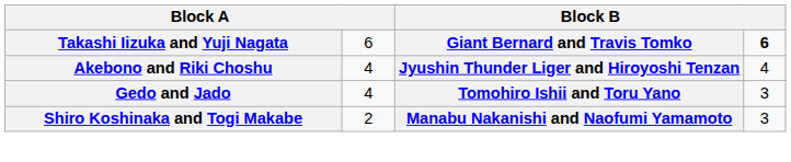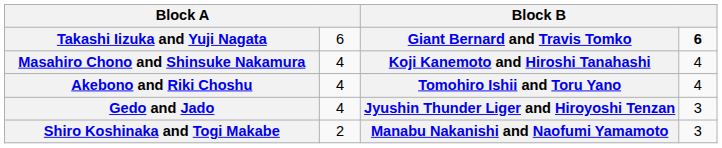 <table class="wikitable" style="margin: 1em auto 1em auto;text-align:center">
 <tr>
 <th colspan="2" style="width:50%">Block A</th>
 <th colspan="2" style="width:50%">Block B</th>
 </tr>
 <tr>
 <th><a href='#'>Takashi Iizuka</a> and <a href='#'>Yuji Nagata</a></th>
 <td style="width:35px">6</td>
 <th><a href='#'>Giant Bernard</a> and <a href='#'>Travis Tomko</a></th>
 <td style="width:35px"><strong>6</strong></td>
 </tr>
 <tr>
+<th><a href='#'>Masahiro Chono</a> and <a href='#'>Shinsuke Nakamura</a></th>
+<td>4</td>
+<th><a href='#'>Koji Kanemoto</a> and <a href='#'>Hiroshi Tanahashi</a></th>
+<td>4</td>
+</tr>
+<tr>
 <th><a href='#'>Akebono</a> and <a href='#'>Riki Choshu</a></th>
 <td>4</td>
-<th><a href='#'>Jyushin Thunder Liger</a> and <a href='#'>Hiroyoshi Tenzan</a></th>
+<th><a href='#'>Tomohiro Ishii</a> and <a href='#'>Toru Yano</a></th>
 <td>4</td>
 </tr>
 <tr>
 <th><a href='#'>Gedo</a> and <a href='#'>Jado</a></th>
 <td>4</td>
-<th><a href='#'>Tomohiro Ishii</a> and <a href='#'>Toru Yano</a></th>
+<th><a href='#'>Jyushin Thunder Liger</a> and <a href='#'>Hiroyoshi Tenzan</a></th>
 <td>3</td>
 </tr>
 <tr>
 <th><a href='#'>Shiro Koshinaka</a> and <a href='#'>Togi Makabe</a></th>
 <td>2</td>
 <th><a href='#'>Manabu Nakanishi</a> and <a href='#'>Naofumi Yamamoto</a></th>
 <td>3</td>
 </tr>
 </table>
